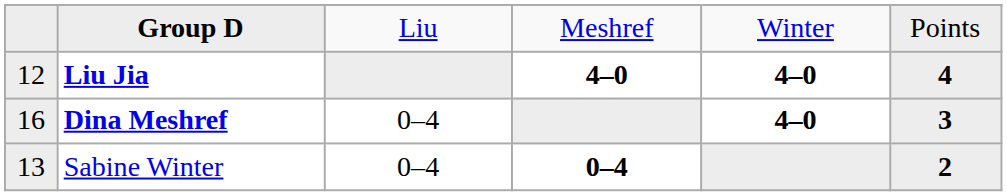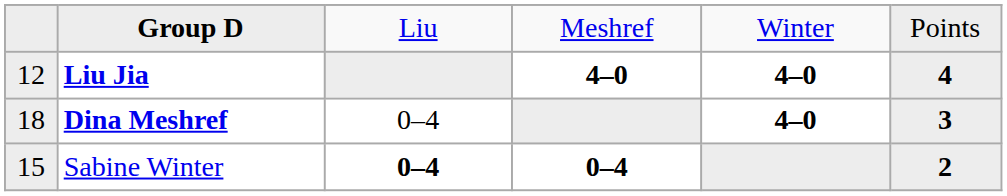 <table class="wikitable" style="font-size:90%">
 <tr style="text-align:center;">
 <td style="background-color:#ededed;" width="20"></td>
 <td style="background-color:#ededed;" width="130" style="text-align:center;"><strong>Group D</strong></td>
 <td width="90"> <a href='#'>Liu</a></td>
 <td width="90"> <a href='#'>Meshref</a></td>
 <td width="90"> <a href='#'>Winter</a></td>
 <td style="background-color:#ededed;" width="50">Points</td>
 </tr>
 <tr style="text-align:center;background-color:#ffffff;">
 <td style="background-color:#ededed;">12</td>
 <td style="text-align:left;"> <strong><a href='#'>Liu Jia</a></strong></td>
 <td style="background-color:#ededed;"></td>
 <td><strong>4–0</strong></td>
 <td><strong>4–0</strong></td>
 <td style="background-color:#ededed;"><strong>4</strong></td>
 </tr>
 <tr style="text-align:center;background-color:#ffffff;">
-<td style="background-color:#ededed;">16</td>
+<td style="background-color:#ededed;">18</td>
 <td style="text-align:left;"> <strong><a href='#'>Dina Meshref</a></strong></td>
 <td>0–4</td>
 <td style="background-color:#ededed;"></td>
 <td><strong>4–0</strong></td>
 <td style="background-color:#ededed;"><strong>3</strong></td>
 </tr>
 <tr style="text-align:center;background-color:#ffffff;">
-<td style="background-color:#ededed;">13</td>
+<td style="background-color:#ededed;">15</td>
 <td style="text-align:left;"> <a href='#'>Sabine Winter</a></td>
-<td>0–4</td>
+<td><strong>0–4</strong></td>
 <td><strong>0–4</strong></td>
 <td style="background-color:#ededed;"></td>
 <td style="background-color:#ededed;"><strong>2</strong></td>
 </tr>
 </table>
